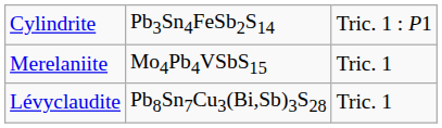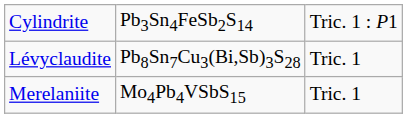 <table class="wikitable">
 <tr>
 <td><a href='#'>Cylindrite</a></td>
 <td>Pb<sub>3</sub>Sn<sub>4</sub>FeSb<sub>2</sub>S<sub>14</sub></td>
 <td>Tric. 1 : <em>P</em>1</td>
 </tr>
 <tr>
+<td><a href='#'>Lévyclaudite</a></td>
+<td>Pb<sub>8</sub>Sn<sub>7</sub>Cu<sub>3</sub>(Bi,Sb)<sub>3</sub>S<sub>28</sub></td>
+<td>Tric. 1</td>
+</tr>
+<tr>
 <td><a href='#'>Merelaniite</a></td>
 <td>Mo<sub>4</sub>Pb<sub>4</sub>VSbS<sub>15</sub></td>
 <td>Tric. 1</td>
 </tr>
-<tr>
-<td><a href='#'>Lévyclaudite</a></td>
-<td>Pb<sub>8</sub>Sn<sub>7</sub>Cu<sub>3</sub>(Bi,Sb)<sub>3</sub>S<sub>28</sub></td>
-<td>Tric. 1</td>
-</tr>
 </table>
